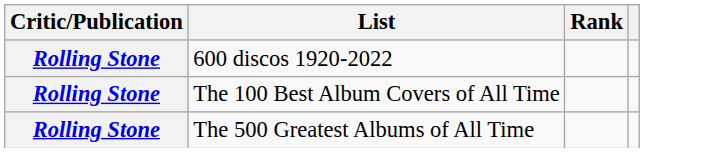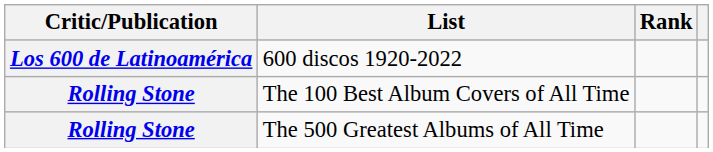 <table class="wikitable sortable plainrowheaders" style="border:none; margin:0;">
 <tr>
 <th scope="col">Critic/Publication</th>
 <th scope="col" class="unsortable">List</th>
 <th scope="col" data-sort-type="number">Rank</th>
 <th scope="col" class="unsortable"></th>
 </tr>
 <tr>
-<th scope="row"><em><a href='#'>Rolling Stone</a></em></th>
+<th scope="row"><em><a href='#'>Los 600 de Latinoamérica</a></em></th>
 <td>600 discos 1920-2022</td>
 <td></td>
 <td></td>
 </tr>
 <tr>
 <th scope="row"><em><a href='#'>Rolling Stone</a></em></th>
 <td>The 100 Best Album Covers of All Time</td>
 <td></td>
 <td></td>
 </tr>
 <tr>
 <th scope="row"><em><a href='#'>Rolling Stone</a></em></th>
 <td>The 500 Greatest Albums of All Time</td>
 <td></td>
 <td></td>
 </tr>
 <tr>
 </tr>
 </table>
